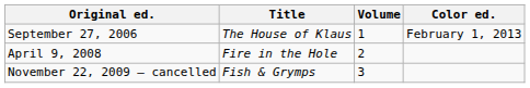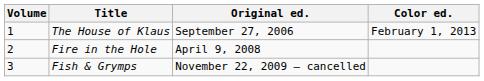 <table class="wikitable">
 <tr>
+<th scope="col">Volume</th>
+<th scope="col">Title</th>
 <th scope="col">Original ed.</th>
-<th scope="col">Title</th>
-<th scope="col">Volume</th>
 <th scope="col">Color ed.</th>
 </tr>
 <tr>
+<td>1</td>
+<td><em>The House of Klaus</em></td>
 <td>September 27, 2006</td>
-<td><em>The House of Klaus</em></td>
-<td>1</td>
 <td>February 1, 2013</td>
 </tr>
 <tr>
+<td>2</td>
+<td><em>Fire in the Hole</em></td>
 <td>April 9, 2008</td>
-<td><em>Fire in the Hole</em></td>
-<td>2</td>
 <td></td>
 </tr>
 <tr>
+<td>3</td>
+<td><em>Fish & Grymps</em></td>
 <td>November 22, 2009 – cancelled</td>
-<td><em>Fish & Grymps</em></td>
-<td>3</td>
 <td></td>
 </tr>
 </table>
